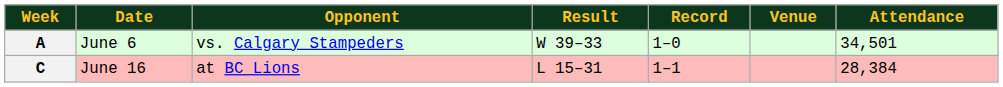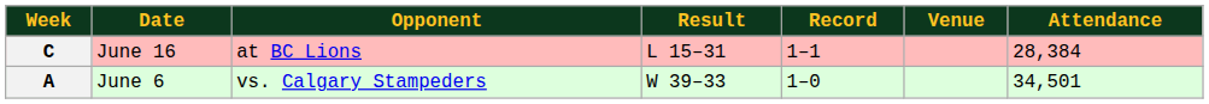 <table class="wikitable" width="65%">
 <tr align="center" style="background:#0C371D;color:#ffc322;">
 <td><strong>Week</strong></td>
 <td><strong>Date</strong></td>
 <td><strong>Opponent</strong></td>
 <td><strong>Result</strong></td>
 <td><strong>Record</strong></td>
 <td><strong>Venue</strong></td>
 <td><strong>Attendance</strong></td>
 </tr>
+<tr style="background:#ffbbbb">
+<th>C</th>
+<td>June 16</td>
+<td>at <a href='#'>BC Lions</a></td>
+<td>L 15–31</td>
+<td>1–1</td>
+<td></td>
+<td>28,384</td>
+</tr>
 <tr style="background:#ddffdd">
 <th>A</th>
 <td>June 6</td>
 <td>vs. <a href='#'>Calgary Stampeders</a></td>
 <td>W 39–33</td>
 <td>1–0</td>
 <td></td>
 <td>34,501</td>
 </tr>
-<tr style="background:#ffbbbb">
-<th>C</th>
-<td>June 16</td>
-<td>at <a href='#'>BC Lions</a></td>
-<td>L 15–31</td>
-<td>1–1</td>
-<td></td>
-<td>28,384</td>
-</tr>
 </table>
